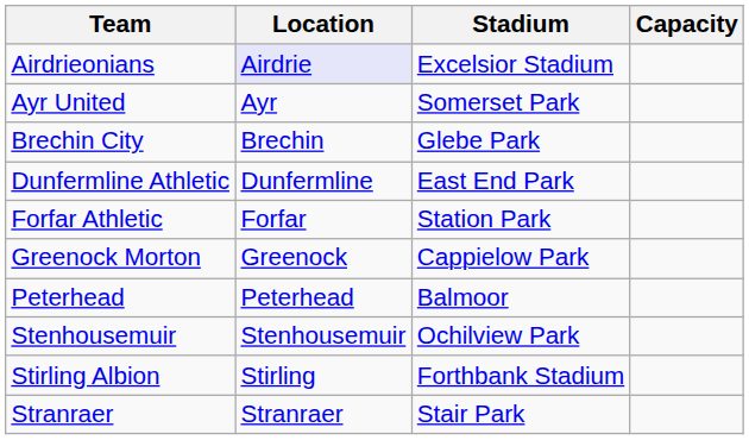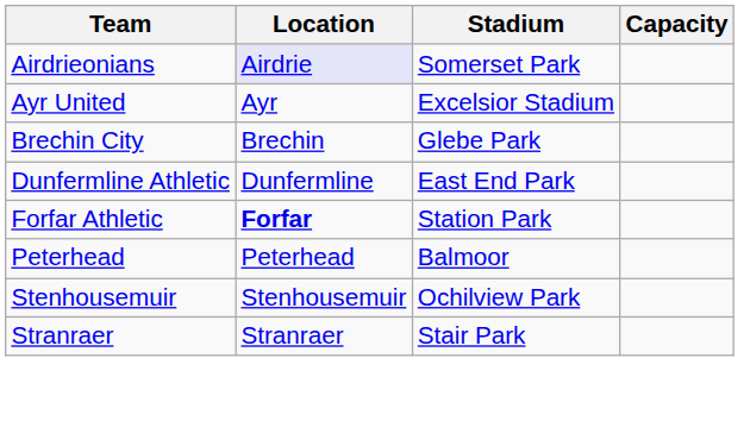 <table class="wikitable sortable">
 <tr>
 <th>Team</th>
 <th>Location</th>
 <th>Stadium</th>
 <th>Capacity</th>
 </tr>
 <tr>
 <td><a href='#'>Airdrieonians</a></td>
 <td style="background: lavender;"><a href='#'>Airdrie</a></td>
-<td><a href='#'>Excelsior Stadium</a></td>
+<td><a href='#'>Somerset Park</a></td>
 <td align=right></td>
 </tr>
 <tr>
 <td><a href='#'>Ayr United</a></td>
 <td><a href='#'>Ayr</a></td>
-<td><a href='#'>Somerset Park</a></td>
+<td><a href='#'>Excelsior Stadium</a></td>
 <td align=right></td>
 </tr>
 <tr>
 <td><a href='#'>Brechin City</a></td>
 <td><a href='#'>Brechin</a></td>
 <td><a href='#'>Glebe Park</a></td>
 <td align=right></td>
 </tr>
 <tr>
 <td><a href='#'>Dunfermline Athletic</a></td>
 <td><a href='#'>Dunfermline</a></td>
 <td><a href='#'>East End Park</a></td>
 <td align=right></td>
 </tr>
 <tr>
 <td><a href='#'>Forfar Athletic</a></td>
-<td><a href='#'>Forfar</a></td>
+<td><strong><a href='#'>Forfar</a></strong></td>
 <td><a href='#'>Station Park</a></td>
-<td align=right></td>
-</tr>
-<tr>
-<td><a href='#'>Greenock Morton</a></td>
-<td><a href='#'>Greenock</a></td>
-<td><a href='#'>Cappielow Park</a></td>
 <td align=right></td>
 </tr>
 <tr>
 <td><a href='#'>Peterhead</a></td>
 <td><a href='#'>Peterhead</a></td>
 <td><a href='#'>Balmoor</a></td>
 <td align=right></td>
 </tr>
 <tr>
 <td><a href='#'>Stenhousemuir</a></td>
 <td><a href='#'>Stenhousemuir</a></td>
 <td><a href='#'>Ochilview Park</a></td>
 <td align=right></td>
 </tr>
 <tr>
-<td><a href='#'>Stirling Albion</a></td>
-<td><a href='#'>Stirling</a></td>
-<td><a href='#'>Forthbank Stadium</a></td>
-<td align=right></td>
-</tr>
-<tr>
 <td><a href='#'>Stranraer</a></td>
 <td><a href='#'>Stranraer</a></td>
 <td><a href='#'>Stair Park</a></td>
 <td align=right></td>
 </tr>
 </table>
